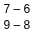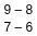 <table style="text-align:center">
 <tr>
 <th width=200></th>
 <th width=100></th>
 <th width=200></th>
 </tr>
 <tr>
 <td align=right><strong></strong></td>
-<td>7 – 6</td>
+<td>9 – 8</td>
 <td align=left></td>
 </tr>
 <tr>
 <td align=right><strong></strong></td>
-<td>9 – 8</td>
+<td>7 – 6</td>
 <td align=left></td>
 </tr>
 </table>
